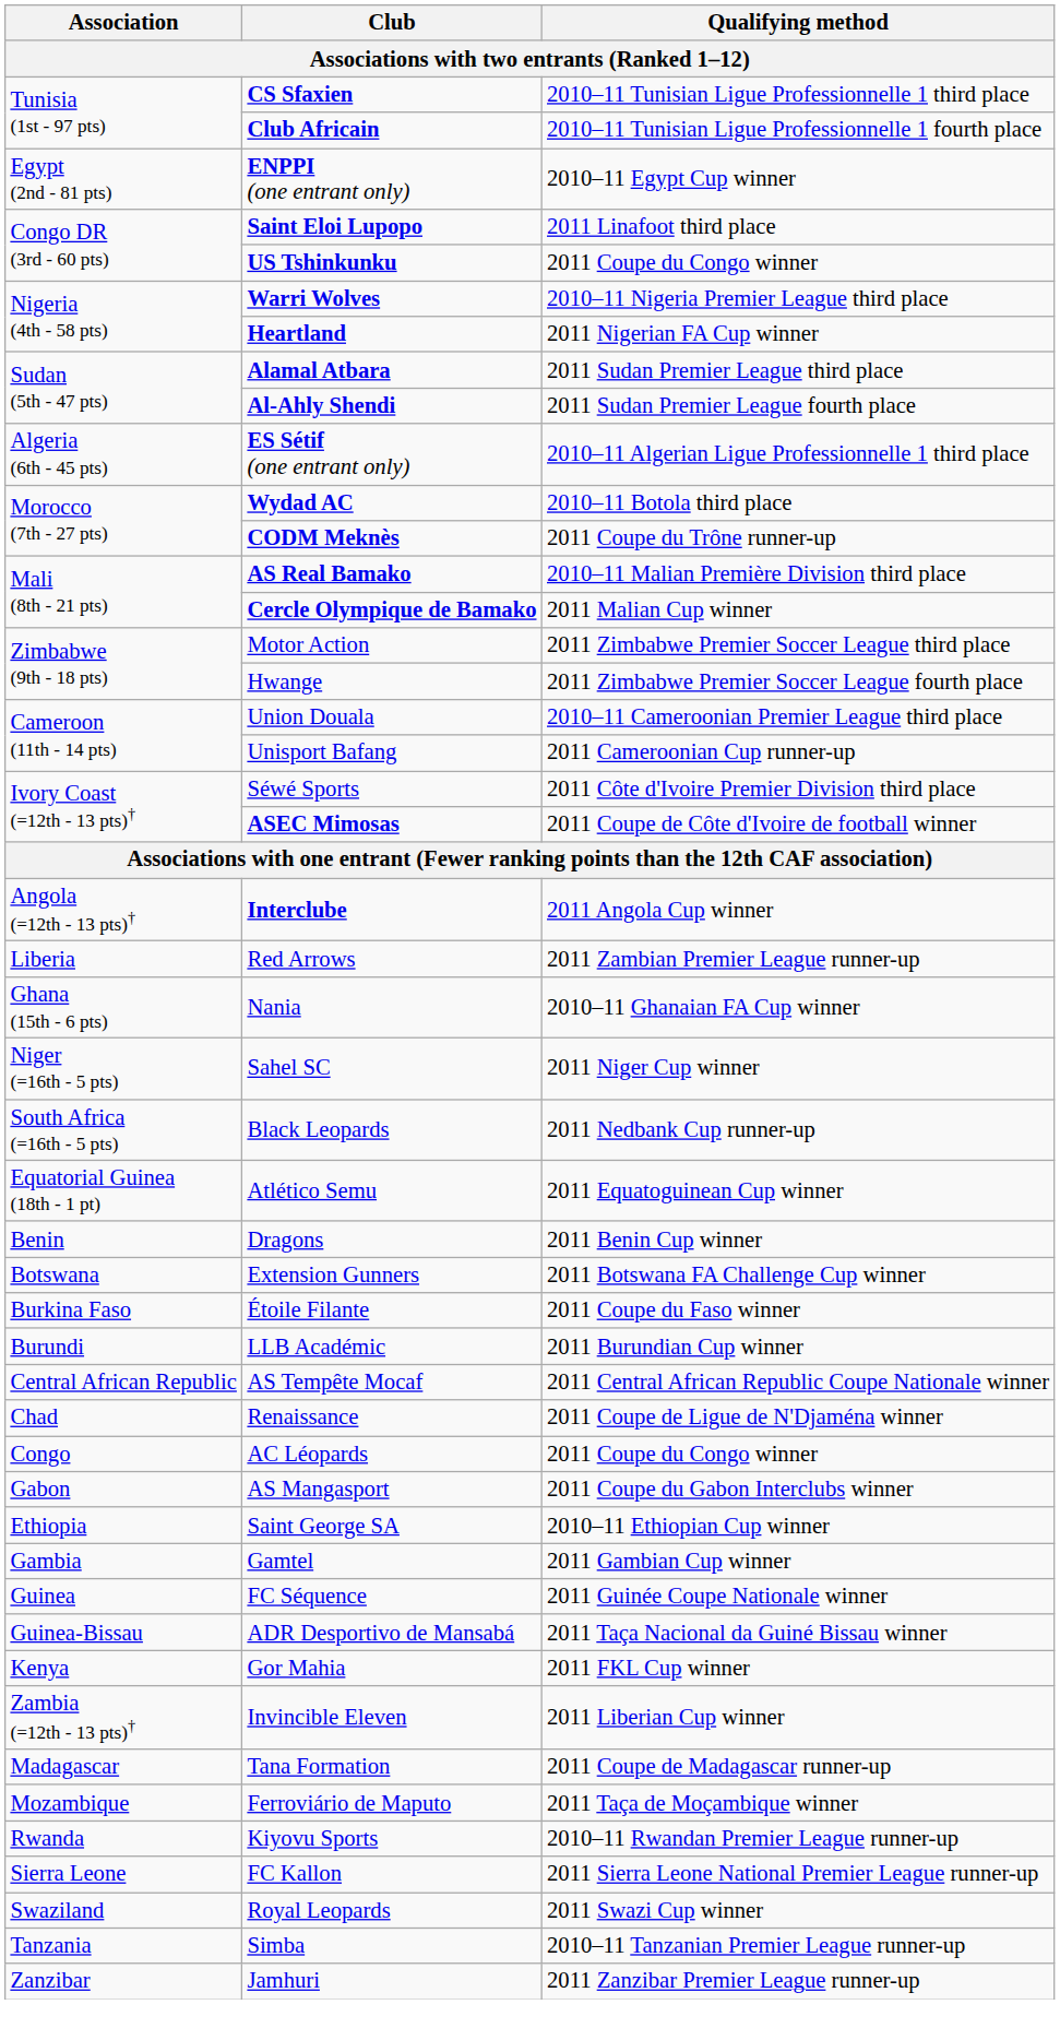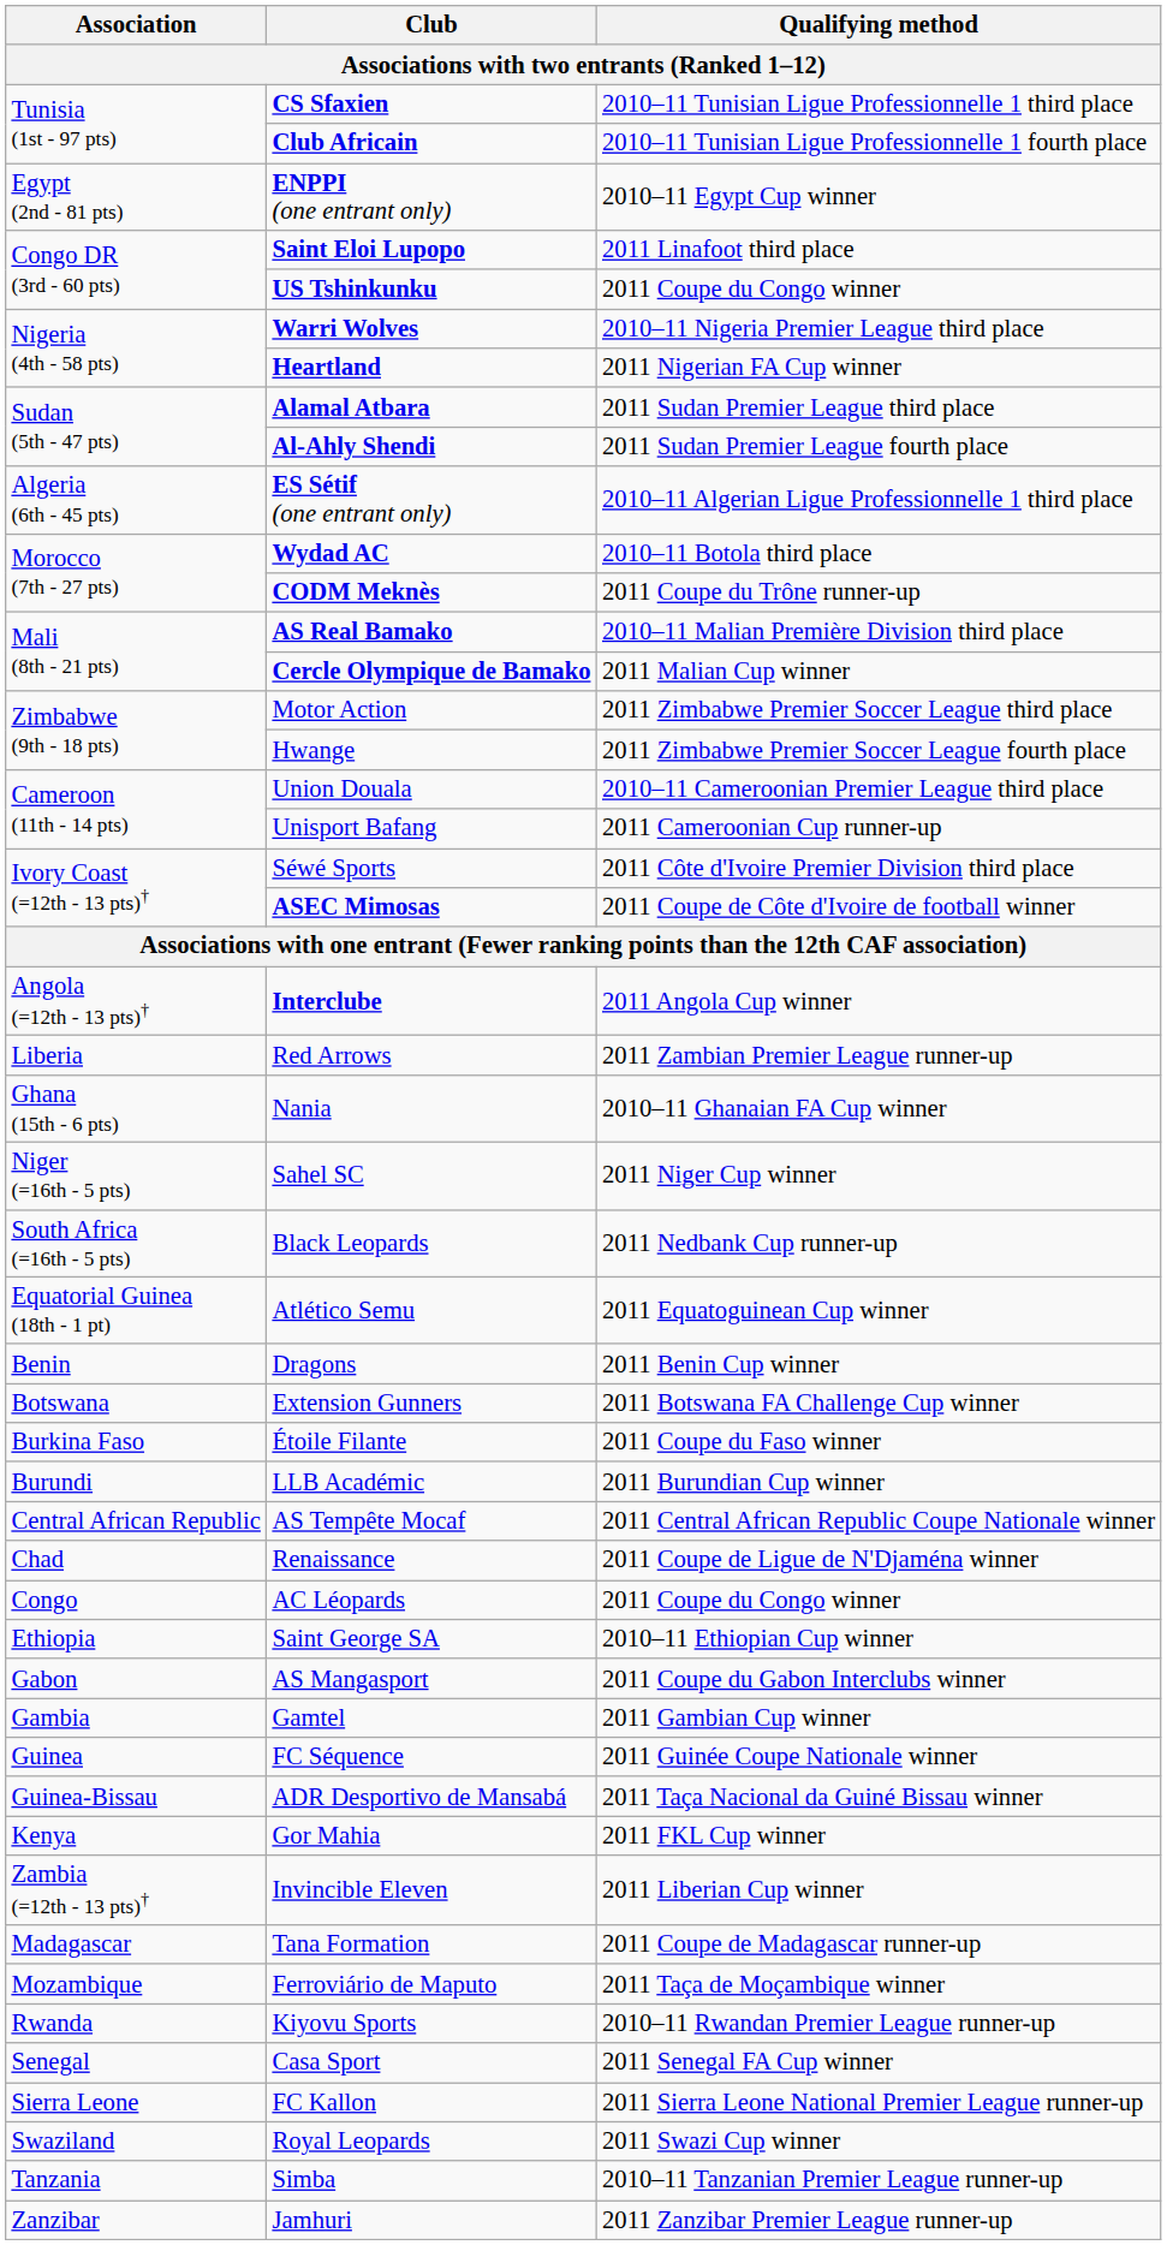 <table class="wikitable">
 <tr>
 <th>Association</th>
 <th>Club</th>
 <th>Qualifying method</th>
 </tr>
 <tr>
 <th colspan="3">Associations with two entrants (Ranked 1–12)</th>
 </tr>
 <tr>
 <td rowspan="2"> <a href='#'>Tunisia</a><br><small>(1st - 97 pts)</small></td>
 <td><strong><a href='#'>CS Sfaxien</a></strong></td>
 <td><a href='#'>2010–11 Tunisian Ligue Professionnelle 1</a> third place</td>
 </tr>
 <tr>
 <td><strong><a href='#'>Club Africain</a></strong></td>
 <td><a href='#'>2010–11 Tunisian Ligue Professionnelle 1</a> fourth place</td>
 </tr>
 <tr>
 <td rowspan="1"> <a href='#'>Egypt</a><br><small>(2nd - 81 pts)</small></td>
 <td><strong><a href='#'>ENPPI</a></strong><br><em>(one entrant only)</em></td>
 <td>2010–11 <a href='#'>Egypt Cup</a> winner</td>
 </tr>
 <tr>
 <td rowspan="2"> <a href='#'>Congo DR</a><br><small>(3rd - 60 pts)</small></td>
 <td><strong><a href='#'>Saint Eloi Lupopo</a></strong></td>
 <td><a href='#'>2011 Linafoot</a> third place</td>
 </tr>
 <tr>
 <td><strong><a href='#'>US Tshinkunku</a></strong></td>
 <td>2011 <a href='#'>Coupe du Congo</a> winner</td>
 </tr>
 <tr>
 <td rowspan="2"> <a href='#'>Nigeria</a><br><small>(4th - 58 pts)</small></td>
 <td><strong><a href='#'>Warri Wolves</a></strong></td>
 <td><a href='#'>2010–11 Nigeria Premier League</a> third place</td>
 </tr>
 <tr>
 <td><strong><a href='#'>Heartland</a></strong></td>
 <td>2011 <a href='#'>Nigerian FA Cup</a> winner</td>
 </tr>
 <tr>
 <td rowspan="2"> <a href='#'>Sudan</a><br><small>(5th - 47 pts)</small></td>
 <td><strong><a href='#'>Alamal Atbara</a></strong></td>
 <td>2011 <a href='#'>Sudan Premier League</a> third place</td>
 </tr>
 <tr>
 <td><strong><a href='#'>Al-Ahly Shendi</a></strong></td>
 <td>2011 <a href='#'>Sudan Premier League</a> fourth place</td>
 </tr>
 <tr>
 <td rowspan="1"> <a href='#'>Algeria</a><br><small>(6th - 45 pts)</small></td>
 <td><strong><a href='#'>ES Sétif</a></strong><br><em>(one entrant only)</em></td>
 <td><a href='#'>2010–11 Algerian Ligue Professionnelle 1</a> third place</td>
 </tr>
 <tr>
 <td rowspan="2"> <a href='#'>Morocco</a><br><small>(7th - 27 pts)</small></td>
 <td><strong><a href='#'>Wydad AC</a></strong></td>
 <td><a href='#'>2010–11 Botola</a> third place</td>
 </tr>
 <tr>
 <td><strong><a href='#'>CODM Meknès</a></strong></td>
 <td>2011 <a href='#'>Coupe du Trône</a> runner-up</td>
 </tr>
 <tr>
 <td rowspan="2"> <a href='#'>Mali</a><br><small>(8th - 21 pts)</small></td>
 <td><strong><a href='#'>AS Real Bamako</a></strong></td>
 <td><a href='#'>2010–11 Malian Première Division</a> third place</td>
 </tr>
 <tr>
 <td><strong><a href='#'>Cercle Olympique de Bamako</a></strong></td>
 <td>2011 <a href='#'>Malian Cup</a> winner</td>
 </tr>
 <tr>
 <td rowspan="2"> <a href='#'>Zimbabwe</a><br><small>(9th - 18 pts)</small></td>
 <td><a href='#'>Motor Action</a></td>
 <td>2011 <a href='#'>Zimbabwe Premier Soccer League</a> third place</td>
 </tr>
 <tr>
 <td><a href='#'>Hwange</a></td>
 <td>2011 <a href='#'>Zimbabwe Premier Soccer League</a> fourth place</td>
 </tr>
 <tr>
 <td rowspan="2"> <a href='#'>Cameroon</a><br><small>(11th - 14 pts)</small></td>
 <td><a href='#'>Union Douala</a></td>
 <td><a href='#'>2010–11 Cameroonian Premier League</a> third place</td>
 </tr>
 <tr>
 <td><a href='#'>Unisport Bafang</a></td>
 <td>2011 <a href='#'>Cameroonian Cup</a> runner-up</td>
 </tr>
 <tr>
 <td rowspan="2"> <a href='#'>Ivory Coast</a><br><small>(=12th - 13 pts)<sup>†</sup></small></td>
 <td><a href='#'>Séwé Sports</a></td>
 <td>2011 <a href='#'>Côte d'Ivoire Premier Division</a> third place</td>
 </tr>
 <tr>
 <td><strong><a href='#'>ASEC Mimosas</a></strong></td>
 <td>2011 <a href='#'>Coupe de Côte d'Ivoire de football</a> winner</td>
 </tr>
 <tr>
 <th colspan="3">Associations with one entrant (Fewer ranking points than the 12th CAF association)</th>
 </tr>
 <tr>
 <td rowspan="1"> <a href='#'>Angola</a><br><small>(=12th - 13 pts)<sup>†</sup></small></td>
 <td><strong><a href='#'>Interclube</a></strong></td>
 <td><a href='#'>2011 Angola Cup</a> winner</td>
 </tr>
 <tr>
 <td rowspan="1"> <a href='#'>Liberia</a></td>
 <td><a href='#'>Red Arrows</a></td>
 <td>2011 <a href='#'>Zambian Premier League</a> runner-up</td>
 </tr>
 <tr>
 <td rowspan="1"> <a href='#'>Ghana</a><br><small>(15th - 6 pts)</small></td>
 <td><a href='#'>Nania</a></td>
 <td>2010–11 <a href='#'>Ghanaian FA Cup</a> winner</td>
 </tr>
 <tr>
 <td rowspan="1"> <a href='#'>Niger</a><br><small>(=16th - 5 pts)</small></td>
 <td><a href='#'>Sahel SC</a></td>
 <td>2011 <a href='#'>Niger Cup</a> winner</td>
 </tr>
 <tr>
 <td rowspan="1"> <a href='#'>South Africa</a><br><small>(=16th - 5 pts)</small></td>
 <td><a href='#'>Black Leopards</a></td>
 <td>2011 <a href='#'>Nedbank Cup</a> runner-up</td>
 </tr>
 <tr>
 <td rowspan="1"> <a href='#'>Equatorial Guinea</a><br><small>(18th - 1 pt)</small></td>
 <td><a href='#'>Atlético Semu</a></td>
 <td>2011 <a href='#'>Equatoguinean Cup</a> winner</td>
 </tr>
 <tr>
 <td rowspan="1"> <a href='#'>Benin</a></td>
 <td><a href='#'>Dragons</a></td>
 <td>2011 <a href='#'>Benin Cup</a> winner</td>
 </tr>
 <tr>
 <td rowspan="1"> <a href='#'>Botswana</a></td>
 <td><a href='#'>Extension Gunners</a></td>
 <td>2011 <a href='#'>Botswana FA Challenge Cup</a> winner</td>
 </tr>
 <tr>
 <td rowspan="1"> <a href='#'>Burkina Faso</a></td>
 <td><a href='#'>Étoile Filante</a></td>
 <td>2011 <a href='#'>Coupe du Faso</a> winner</td>
 </tr>
 <tr>
 <td rowspan="1"> <a href='#'>Burundi</a></td>
 <td><a href='#'>LLB Académic</a></td>
 <td>2011 <a href='#'>Burundian Cup</a> winner</td>
 </tr>
 <tr>
 <td rowspan="1"> <a href='#'>Central African Republic</a></td>
 <td><a href='#'>AS Tempête Mocaf</a></td>
 <td>2011 <a href='#'>Central African Republic Coupe Nationale</a> winner</td>
 </tr>
 <tr>
 <td rowspan="1"> <a href='#'>Chad</a></td>
 <td><a href='#'>Renaissance</a></td>
 <td>2011 <a href='#'>Coupe de Ligue de N'Djaména</a> winner</td>
 </tr>
 <tr>
 <td rowspan="1"> <a href='#'>Congo</a></td>
 <td><a href='#'>AC Léopards</a></td>
 <td>2011 <a href='#'>Coupe du Congo</a> winner</td>
 </tr>
 <tr>
+<td rowspan="1"> <a href='#'>Ethiopia</a></td>
+<td><a href='#'>Saint George SA</a></td>
+<td>2010–11 <a href='#'>Ethiopian Cup</a> winner</td>
+</tr>
+<tr>
 <td rowspan="1"> <a href='#'>Gabon</a></td>
 <td><a href='#'>AS Mangasport</a></td>
 <td>2011 <a href='#'>Coupe du Gabon Interclubs</a> winner</td>
-</tr>
-<tr>
-<td rowspan="1"> <a href='#'>Ethiopia</a></td>
-<td><a href='#'>Saint George SA</a></td>
-<td>2010–11 <a href='#'>Ethiopian Cup</a> winner</td>
 </tr>
 <tr>
 <td rowspan="1"> <a href='#'>Gambia</a></td>
 <td><a href='#'>Gamtel</a></td>
 <td>2011 <a href='#'>Gambian Cup</a> winner</td>
 </tr>
 <tr>
 <td rowspan="1"> <a href='#'>Guinea</a></td>
 <td><a href='#'>FC Séquence</a></td>
 <td>2011 <a href='#'>Guinée Coupe Nationale</a> winner</td>
 </tr>
 <tr>
 <td rowspan="1"> <a href='#'>Guinea-Bissau</a></td>
 <td><a href='#'>ADR Desportivo de Mansabá</a></td>
 <td>2011 <a href='#'>Taça Nacional da Guiné Bissau</a> winner</td>
 </tr>
 <tr>
 <td rowspan="1"> <a href='#'>Kenya</a></td>
 <td><a href='#'>Gor Mahia</a></td>
 <td>2011 <a href='#'>FKL Cup</a> winner</td>
 </tr>
 <tr>
 <td rowspan="1"> <a href='#'>Zambia</a><br><small>(=12th - 13 pts)<sup>†</sup></small></td>
 <td><a href='#'>Invincible Eleven</a></td>
 <td>2011 <a href='#'>Liberian Cup</a> winner</td>
 </tr>
 <tr>
 <td rowspan="1"> <a href='#'>Madagascar</a></td>
 <td><a href='#'>Tana Formation</a></td>
 <td>2011 <a href='#'>Coupe de Madagascar</a> runner-up</td>
 </tr>
 <tr>
 <td rowspan="1"> <a href='#'>Mozambique</a></td>
 <td><a href='#'>Ferroviário de Maputo</a></td>
 <td>2011 <a href='#'>Taça de Moçambique</a> winner</td>
 </tr>
 <tr>
 <td rowspan="1"> <a href='#'>Rwanda</a></td>
 <td><a href='#'>Kiyovu Sports</a></td>
 <td>2010–11 <a href='#'>Rwandan Premier League</a> runner-up</td>
 </tr>
 <tr>
+<td rowspan="1"> <a href='#'>Senegal</a></td>
+<td><a href='#'>Casa Sport</a></td>
+<td>2011 <a href='#'>Senegal FA Cup</a> winner</td>
+</tr>
+<tr>
 <td rowspan="1"> <a href='#'>Sierra Leone</a></td>
 <td><a href='#'>FC Kallon</a></td>
 <td>2011 <a href='#'>Sierra Leone National Premier League</a> runner-up</td>
 </tr>
 <tr>
 <td rowspan="1"> <a href='#'>Swaziland</a></td>
 <td><a href='#'>Royal Leopards</a></td>
 <td>2011 <a href='#'>Swazi Cup</a> winner</td>
 </tr>
 <tr>
 <td rowspan="1"> <a href='#'>Tanzania</a></td>
 <td><a href='#'>Simba</a></td>
 <td>2010–11 <a href='#'>Tanzanian Premier League</a> runner-up</td>
 </tr>
 <tr>
 <td rowspan="1"> <a href='#'>Zanzibar</a></td>
 <td><a href='#'>Jamhuri</a></td>
 <td>2011 <a href='#'>Zanzibar Premier League</a> runner-up</td>
 </tr>
 </table>
